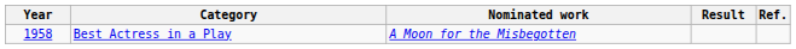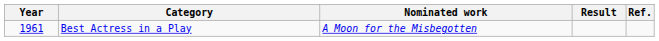 <table class="wikitable">
 <tr>
 <th scope="col" style="width:5em;">Year</th>
 <th scope="col" style="width:26em;">Category</th>
 <th scope="col" style="width:25em;">Nominated work</th>
 <th scope="col" style="width:5em;">Result</th>
 <th>Ref.</th>
 </tr>
 <tr>
-<td style="text-align:center;"><a href='#'>1958</a></td>
+<td style="text-align:center;"><a href='#'>1961</a></td>
 <td><a href='#'>Best Actress in a Play</a></td>
 <td><em><a href='#'>A Moon for the Misbegotten</a></em></td>
 <td></td>
 <td></td>
 </tr>
 </table>
